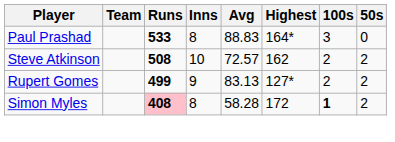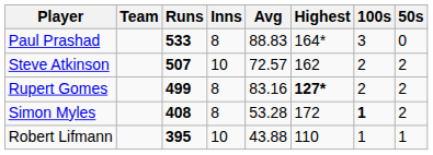 <table class="wikitable">
 <tr>
 <th>Player</th>
 <th>Team</th>
 <th>Runs</th>
 <th>Inns</th>
 <th>Avg</th>
 <th>Highest</th>
 <th>100s</th>
 <th>50s</th>
 </tr>
 <tr>
 <td><a href='#'>Paul Prashad</a></td>
 <td></td>
 <td><strong>533</strong></td>
 <td>8</td>
 <td>88.83</td>
 <td>164*</td>
 <td>3</td>
 <td>0</td>
 </tr>
 <tr>
 <td><a href='#'>Steve Atkinson</a></td>
 <td></td>
-<td><strong>508</strong></td>
+<td><strong>507</strong></td>
 <td>10</td>
 <td>72.57</td>
 <td>162</td>
 <td>2</td>
 <td>2</td>
 </tr>
 <tr>
 <td><a href='#'>Rupert Gomes</a></td>
 <td></td>
 <td><strong>499</strong></td>
-<td>9</td>
-<td>83.13</td>
-<td>127*</td>
+<td>8</td>
+<td>83.16</td>
+<td><strong>127*</strong></td>
 <td>2</td>
 <td>2</td>
 </tr>
 <tr>
 <td><a href='#'>Simon Myles</a></td>
 <td></td>
-<td style="background: pink;"><strong>408</strong></td>
+<td><strong>408</strong></td>
 <td>8</td>
-<td>58.28</td>
+<td>53.28</td>
 <td>172</td>
 <td><strong>1</strong></td>
 <td>2</td>
 </tr>
+<tr>
+<td>Robert Lifmann</td>
+<td></td>
+<td><strong>395</strong></td>
+<td>10</td>
+<td>43.88</td>
+<td>110</td>
+<td>1</td>
+<td>1</td>
+</tr>
 </table>
